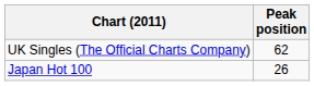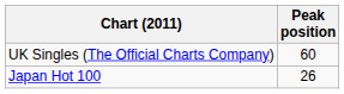 <table class="wikitable sortable">
 <tr>
 <th>Chart (2011)</th>
 <th>Peak<br>position</th>
 </tr>
 <tr>
 <td>UK Singles (<a href='#'>The Official Charts Company</a>)</td>
-<td align="center">62</td>
+<td align="center">60</td>
 </tr>
 <tr>
 <td><a href='#'>Japan Hot 100</a></td>
 <td align="center">26</td>
 </tr>
 </table>
